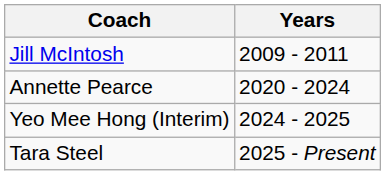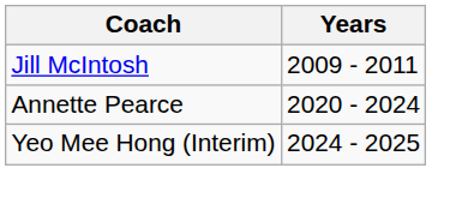 <table class="wikitable collapsible">
 <tr>
 <th>Coach</th>
 <th>Years</th>
 </tr>
 <tr>
 <td> <a href='#'>Jill McIntosh</a></td>
 <td>2009 - 2011</td>
 </tr>
 <tr>
 <td> Annette Pearce</td>
 <td>2020 - 2024</td>
 </tr>
 <tr>
 <td> Yeo Mee Hong (Interim)</td>
 <td>2024 - 2025</td>
 </tr>
-<tr>
-<td> Tara Steel</td>
-<td>2025 - <em>Present</em></td>
-</tr>
 </table>
